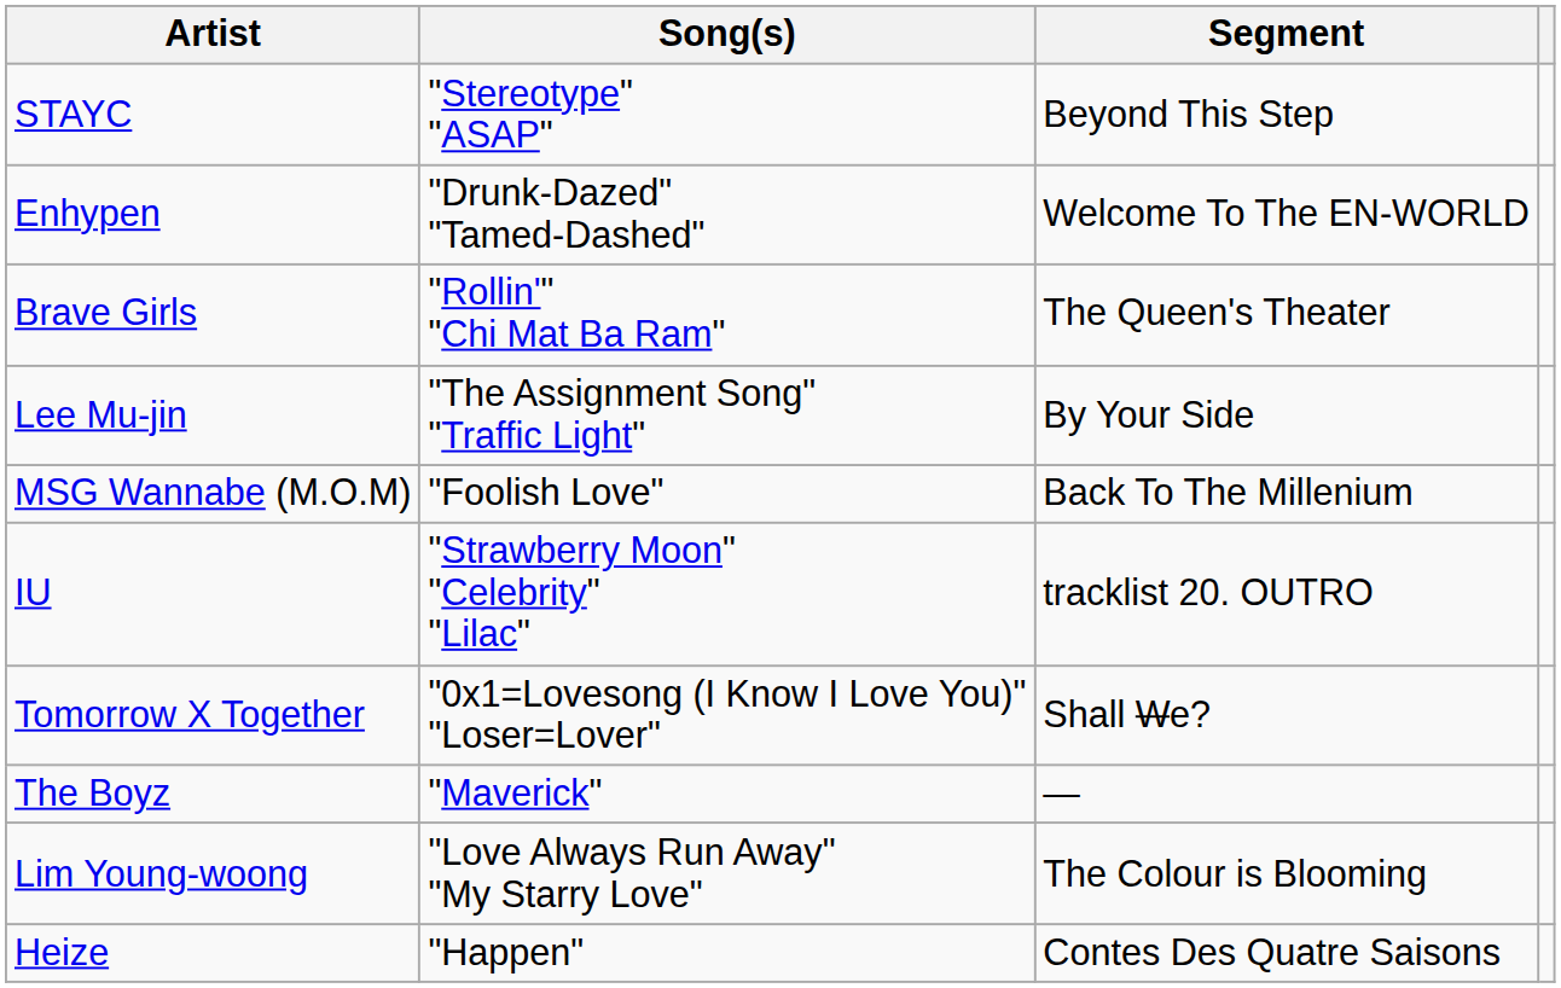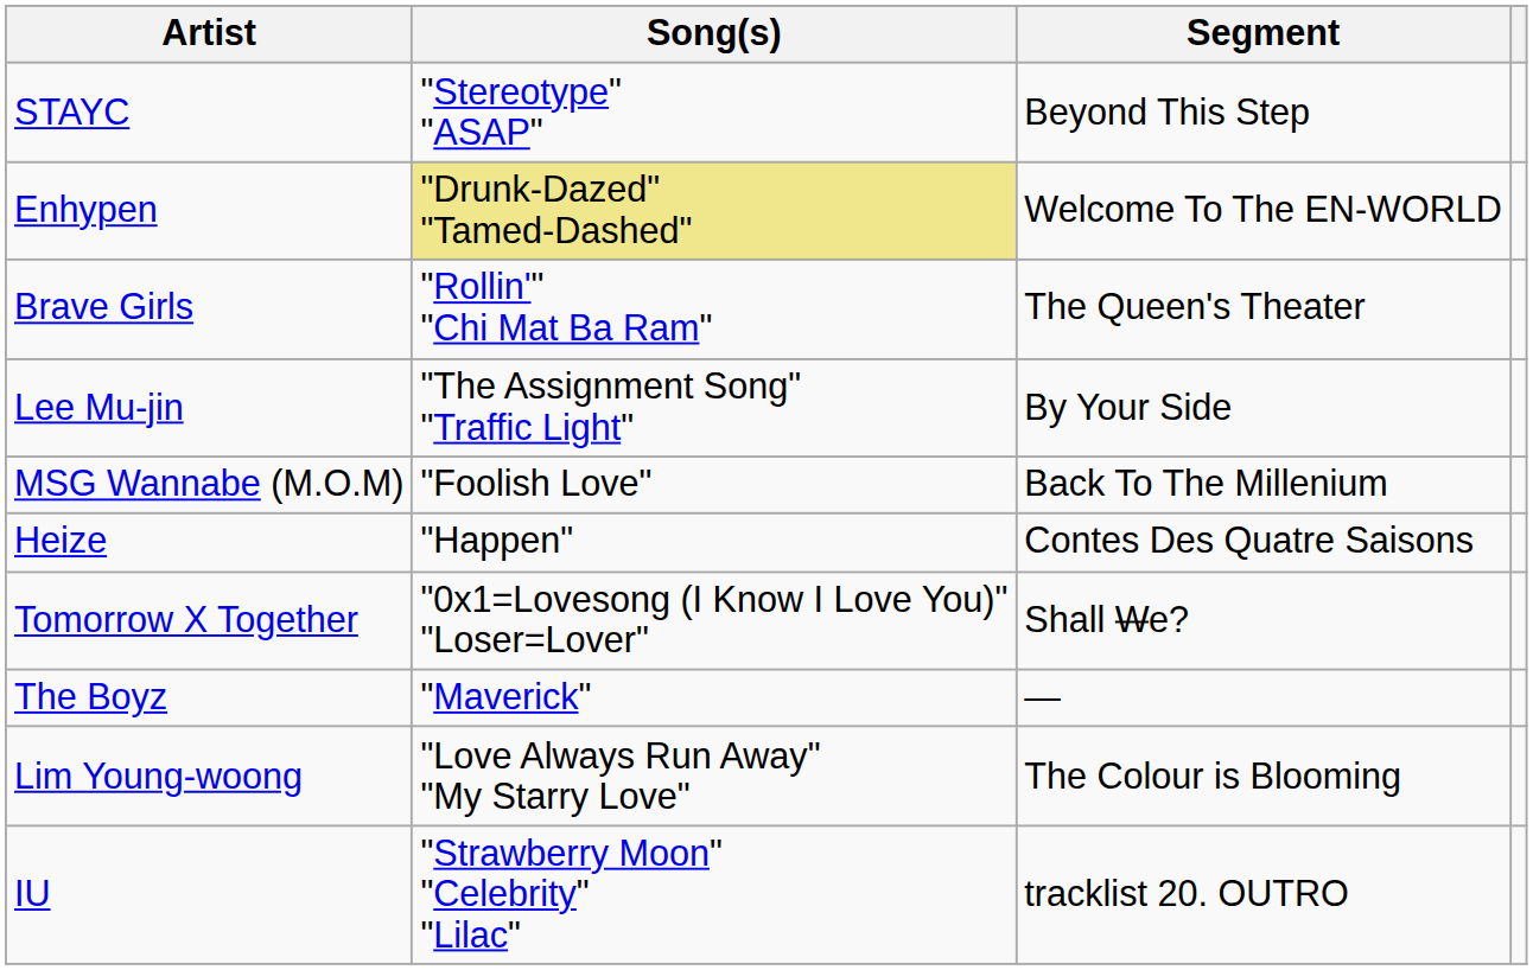 <table class="wikitable">
 <tr>
 <th scope="col">Artist</th>
 <th scope="col">Song(s)</th>
 <th scope="col">Segment</th>
 <th scope="col"></th>
 </tr>
 <tr>
 <td><a href='#'>STAYC</a></td>
 <td>"<a href='#'>Stereotype</a>"<br>"<a href='#'>ASAP</a>"</td>
 <td>Beyond This Step</td>
 <td style="text-align:center;"></td>
 </tr>
 <tr>
 <td><a href='#'>Enhypen</a></td>
-<td>"Drunk-Dazed"<br>"Tamed-Dashed"</td>
+<td style="background: khaki;">"Drunk-Dazed"<br>"Tamed-Dashed"</td>
 <td>Welcome To The EN-WORLD</td>
 <td style="text-align:center;"></td>
 </tr>
 <tr>
 <td><a href='#'>Brave Girls</a></td>
 <td>"<a href='#'>Rollin'</a>"<br>"<a href='#'>Chi Mat Ba Ram</a>"</td>
 <td>The Queen's Theater</td>
 <td style="text-align:center;"></td>
 </tr>
 <tr>
 <td><a href='#'>Lee Mu-jin</a></td>
 <td>"The Assignment Song"<br>"<a href='#'>Traffic Light</a>"</td>
 <td>By Your Side</td>
 <td style="text-align:center;"></td>
 </tr>
 <tr>
 <td><a href='#'>MSG Wannabe</a> (M.O.M)</td>
 <td>"Foolish Love"</td>
 <td>Back To The Millenium</td>
 <td style="text-align:center;"></td>
 </tr>
 <tr>
-<td><a href='#'>IU</a></td>
-<td>"<a href='#'>Strawberry Moon</a>"<br>"<a href='#'>Celebrity</a>"<br>"<a href='#'>Lilac</a>"</td>
-<td>tracklist 20. OUTRO</td>
+<td><a href='#'>Heize</a></td>
+<td>"Happen"</td>
+<td>Contes Des Quatre Saisons</td>
 <td style="text-align:center;"></td>
 </tr>
 <tr>
 <td><a href='#'>Tomorrow X Together</a></td>
 <td>"0x1=Lovesong (I Know I Love You)"<br>"Loser=Lover"</td>
 <td>Shall <s>W</s>e?</td>
 <td style="text-align:center;"></td>
 </tr>
 <tr>
 <td><a href='#'>The Boyz</a></td>
 <td>"<a href='#'>Maverick</a>"</td>
 <td>—</td>
 <td style="text-align:center;"></td>
 </tr>
 <tr>
 <td><a href='#'>Lim Young-woong</a></td>
 <td>"Love Always Run Away"<br>"My Starry Love"</td>
 <td>The Colour is Blooming</td>
 <td style="text-align:center;"></td>
 </tr>
 <tr>
-<td><a href='#'>Heize</a></td>
-<td>"Happen"</td>
-<td>Contes Des Quatre Saisons</td>
+<td><a href='#'>IU</a></td>
+<td>"<a href='#'>Strawberry Moon</a>"<br>"<a href='#'>Celebrity</a>"<br>"<a href='#'>Lilac</a>"</td>
+<td>tracklist 20. OUTRO</td>
 <td style="text-align:center;"></td>
 </tr>
 </table>
